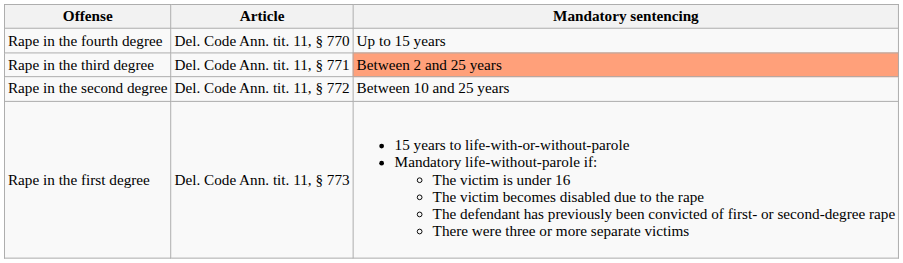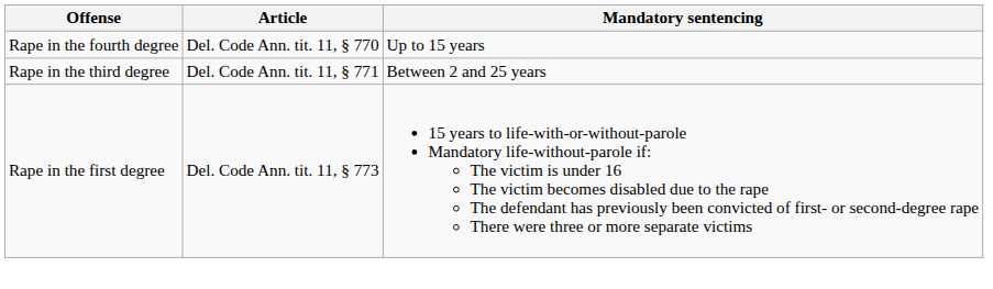 <table class="wikitable">
 <tr>
 <th>Offense</th>
 <th>Article</th>
 <th>Mandatory sentencing</th>
 </tr>
 <tr>
 <td>Rape in the fourth degree</td>
 <td>Del. Code Ann. tit. 11, § 770</td>
 <td>Up to 15 years</td>
 </tr>
 <tr>
 <td>Rape in the third degree</td>
 <td>Del. Code Ann. tit. 11, § 771</td>
-<td style="background: lightsalmon;">Between 2 and 25 years</td>
-</tr>
-<tr>
-<td>Rape in the second degree</td>
-<td>Del. Code Ann. tit. 11, § 772</td>
-<td>Between 10 and 25 years</td>
+<td>Between 2 and 25 years</td>
 </tr>
 <tr>
 <td>Rape in the first degree</td>
 <td>Del. Code Ann. tit. 11, § 773</td>
 <td><br><ul><li>15 years to life-with-or-without-parole</li><li>Mandatory life-without-parole if:<ul><li>The victim is under 16</li><li>The victim becomes disabled due to the rape</li><li>The defendant has previously been convicted of first- or second-degree rape</li><li>There were three or more separate victims</li></ul></li></ul></td>
 </tr>
 </table>
